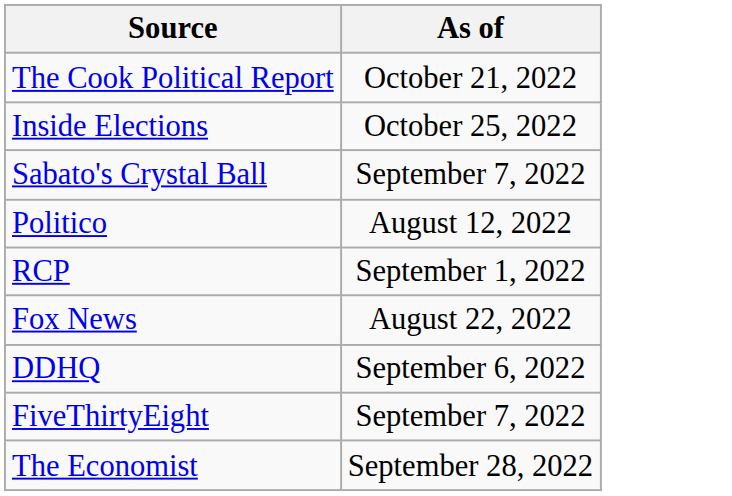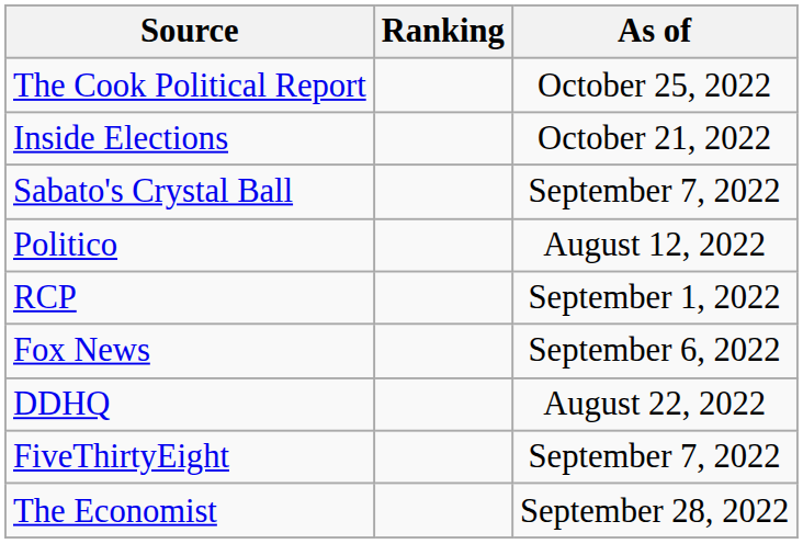 <table class="wikitable" style="text-align:center">
 <tr>
 <th>Source</th>
+<th>Ranking</th>
 <th>As of</th>
 </tr>
 <tr>
 <td align=left><a href='#'>The Cook Political Report</a></td>
+<td></td>
+<td>October 25, 2022</td>
+</tr>
+<tr>
+<td align=left><a href='#'>Inside Elections</a></td>
+<td></td>
 <td>October 21, 2022</td>
 </tr>
 <tr>
-<td align=left><a href='#'>Inside Elections</a></td>
-<td>October 25, 2022</td>
-</tr>
-<tr>
 <td align=left><a href='#'>Sabato's Crystal Ball</a></td>
+<td></td>
 <td>September 7, 2022</td>
 </tr>
 <tr>
 <td align="left"><a href='#'>Politico</a></td>
+<td></td>
 <td>August 12, 2022</td>
 </tr>
 <tr>
 <td align="left"><a href='#'>RCP</a></td>
+<td></td>
 <td>September 1, 2022</td>
 </tr>
 <tr>
 <td align=left><a href='#'>Fox News</a></td>
+<td></td>
+<td>September 6, 2022</td>
+</tr>
+<tr>
+<td align="left"><a href='#'>DDHQ</a></td>
+<td></td>
 <td>August 22, 2022</td>
 </tr>
 <tr>
-<td align="left"><a href='#'>DDHQ</a></td>
-<td>September 6, 2022</td>
-</tr>
-<tr>
 <td align="left"><a href='#'>FiveThirtyEight</a></td>
+<td></td>
 <td>September 7, 2022</td>
 </tr>
 <tr>
 <td align="left"><a href='#'>The Economist</a></td>
+<td></td>
 <td>September 28, 2022</td>
 </tr>
 </table>
